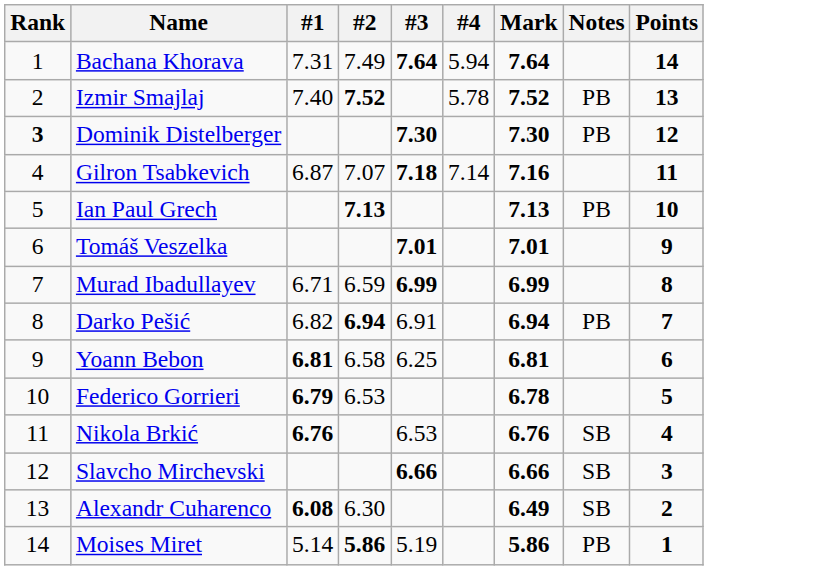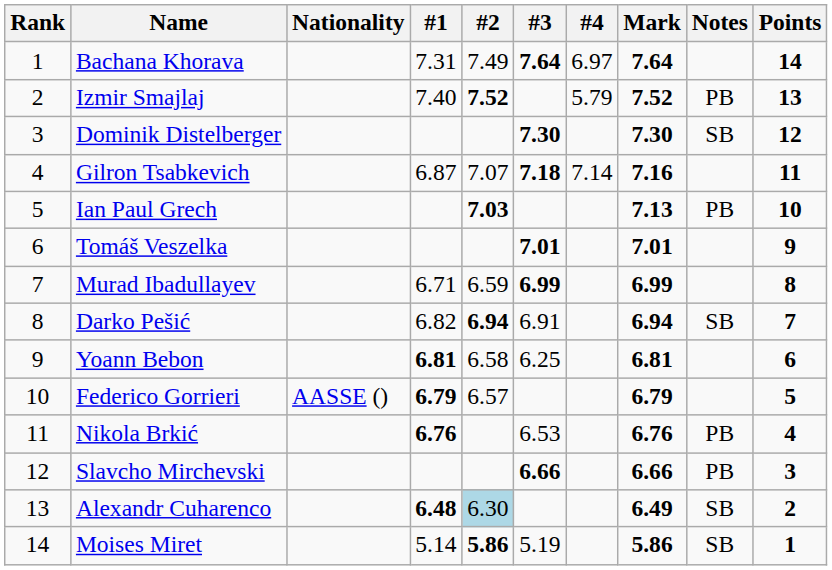 <table class="wikitable sortable" style="text-align:center">
 <tr>
 <th>Rank</th>
 <th>Name</th>
+<th>Nationality</th>
 <th>#1</th>
 <th>#2</th>
 <th>#3</th>
 <th>#4</th>
 <th>Mark</th>
 <th>Notes</th>
 <th>Points</th>
 </tr>
 <tr>
 <td>1</td>
 <td align=left><a href='#'>Bachana Khorava</a></td>
+<td align=left></td>
 <td>7.31</td>
 <td>7.49</td>
 <td><strong>7.64</strong></td>
-<td>5.94</td>
+<td>6.97</td>
 <td><strong>7.64</strong></td>
 <td></td>
 <td><strong>14</strong></td>
 </tr>
 <tr>
 <td>2</td>
 <td align=left><a href='#'>Izmir Smajlaj</a></td>
+<td align=left></td>
 <td>7.40</td>
 <td><strong>7.52</strong></td>
 <td></td>
-<td>5.78</td>
+<td>5.79</td>
 <td><strong>7.52</strong></td>
 <td>PB</td>
 <td><strong>13</strong></td>
 </tr>
 <tr>
-<td><strong>3</strong></td>
+<td>3</td>
 <td align=left><a href='#'>Dominik Distelberger</a></td>
+<td align=left></td>
 <td></td>
 <td></td>
 <td><strong>7.30</strong></td>
 <td></td>
 <td><strong>7.30</strong></td>
-<td>PB</td>
+<td>SB</td>
 <td><strong>12</strong></td>
 </tr>
 <tr>
 <td>4</td>
 <td align=left><a href='#'>Gilron Tsabkevich</a></td>
+<td align=left></td>
 <td>6.87</td>
 <td>7.07</td>
 <td><strong>7.18</strong></td>
 <td>7.14</td>
 <td><strong>7.16</strong></td>
 <td></td>
 <td><strong>11</strong></td>
 </tr>
 <tr>
 <td>5</td>
 <td align=left><a href='#'>Ian Paul Grech</a></td>
+<td align=left></td>
 <td></td>
-<td><strong>7.13</strong></td>
+<td><strong>7.03</strong></td>
 <td></td>
 <td></td>
 <td><strong>7.13</strong></td>
 <td>PB</td>
 <td><strong>10</strong></td>
 </tr>
 <tr>
 <td>6</td>
 <td align=left><a href='#'>Tomáš Veszelka</a></td>
+<td align=left></td>
 <td></td>
 <td></td>
 <td><strong>7.01</strong></td>
 <td></td>
 <td><strong>7.01</strong></td>
 <td></td>
 <td><strong>9</strong></td>
 </tr>
 <tr>
 <td>7</td>
 <td align=left><a href='#'>Murad Ibadullayev</a></td>
+<td align=left></td>
 <td>6.71</td>
 <td>6.59</td>
 <td><strong>6.99</strong></td>
 <td></td>
 <td><strong>6.99</strong></td>
 <td></td>
 <td><strong>8</strong></td>
 </tr>
 <tr>
 <td>8</td>
 <td align=left><a href='#'>Darko Pešić</a></td>
+<td align=left></td>
 <td>6.82</td>
 <td><strong>6.94</strong></td>
 <td>6.91</td>
 <td></td>
 <td><strong>6.94</strong></td>
-<td>PB</td>
+<td>SB</td>
 <td><strong>7</strong></td>
 </tr>
 <tr>
 <td>9</td>
 <td align=left><a href='#'>Yoann Bebon</a></td>
+<td align=left></td>
 <td><strong>6.81</strong></td>
 <td>6.58</td>
 <td>6.25</td>
 <td></td>
 <td><strong>6.81</strong></td>
 <td></td>
 <td><strong>6</strong></td>
 </tr>
 <tr>
 <td>10</td>
 <td align=left><a href='#'>Federico Gorrieri</a></td>
+<td align=left> <a href='#'>AASSE</a> ()</td>
 <td><strong>6.79</strong></td>
-<td>6.53</td>
+<td>6.57</td>
 <td></td>
 <td></td>
-<td><strong>6.78</strong></td>
+<td><strong>6.79</strong></td>
 <td></td>
 <td><strong>5</strong></td>
 </tr>
 <tr>
 <td>11</td>
 <td align=left><a href='#'>Nikola Brkić</a></td>
+<td align=left></td>
 <td><strong>6.76</strong></td>
 <td></td>
 <td>6.53</td>
 <td></td>
 <td><strong>6.76</strong></td>
-<td>SB</td>
+<td>PB</td>
 <td><strong>4</strong></td>
 </tr>
 <tr>
 <td>12</td>
 <td align=left><a href='#'>Slavcho Mirchevski</a></td>
+<td align=left></td>
 <td></td>
 <td></td>
 <td><strong>6.66</strong></td>
 <td></td>
 <td><strong>6.66</strong></td>
-<td>SB</td>
+<td>PB</td>
 <td><strong>3</strong></td>
 </tr>
 <tr>
 <td>13</td>
 <td align=left><a href='#'>Alexandr Cuharenco</a></td>
-<td><strong>6.08</strong></td>
-<td>6.30</td>
+<td align=left></td>
+<td><strong>6.48</strong></td>
+<td style="background: lightblue;">6.30</td>
 <td></td>
 <td></td>
 <td><strong>6.49</strong></td>
 <td>SB</td>
 <td><strong>2</strong></td>
 </tr>
 <tr>
 <td>14</td>
 <td align=left><a href='#'>Moises Miret</a></td>
+<td align=left></td>
 <td>5.14</td>
 <td><strong>5.86</strong></td>
 <td>5.19</td>
 <td></td>
 <td><strong>5.86</strong></td>
-<td>PB</td>
+<td>SB</td>
 <td><strong>1</strong></td>
 </tr>
 </table>
